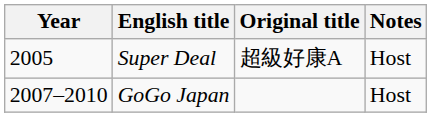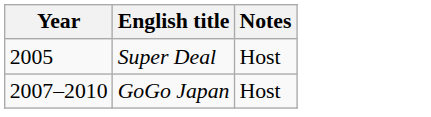 <table class="wikitable sortable">
 <tr>
 <th>Year</th>
 <th>English title</th>
-<th>Original title</th>
 <th class="unsortable">Notes</th>
 </tr>
 <tr>
 <td>2005</td>
 <td><em>Super Deal</em></td>
-<td>超級好康A</td>
 <td>Host</td>
 </tr>
 <tr>
 <td>2007–2010</td>
 <td><em>GoGo Japan</em></td>
-<td></td>
 <td>Host</td>
 </tr>
 </table>
